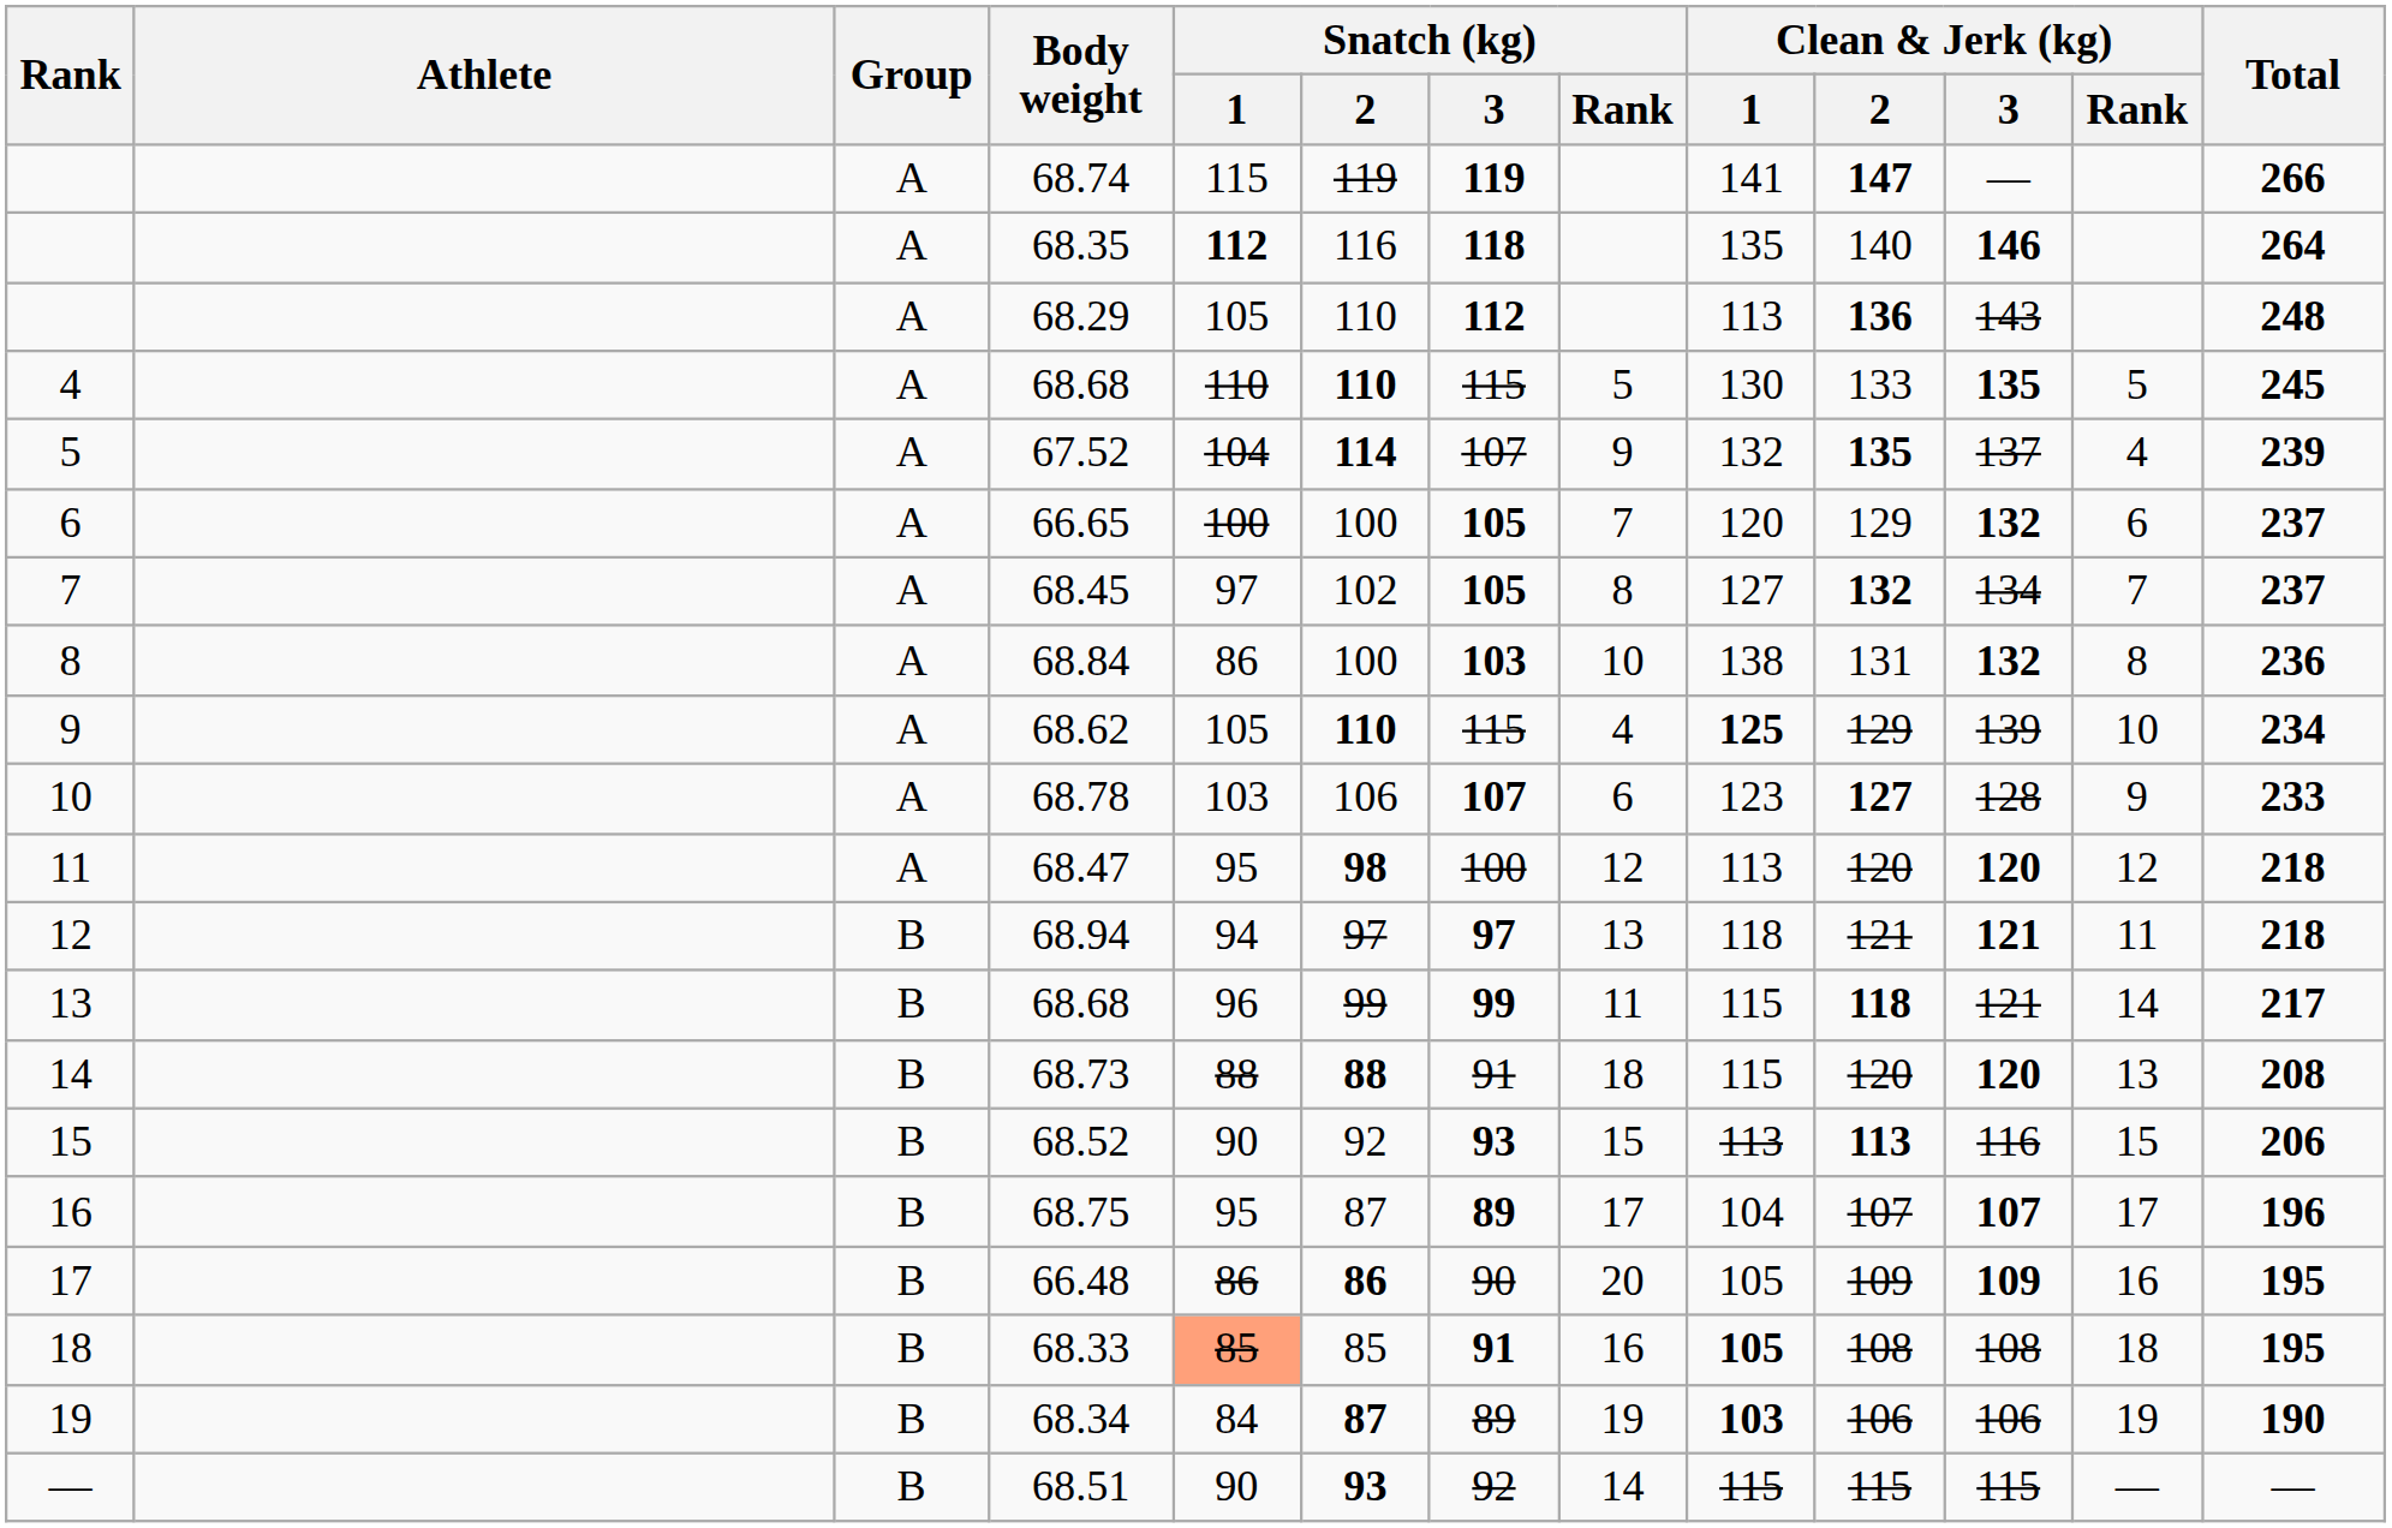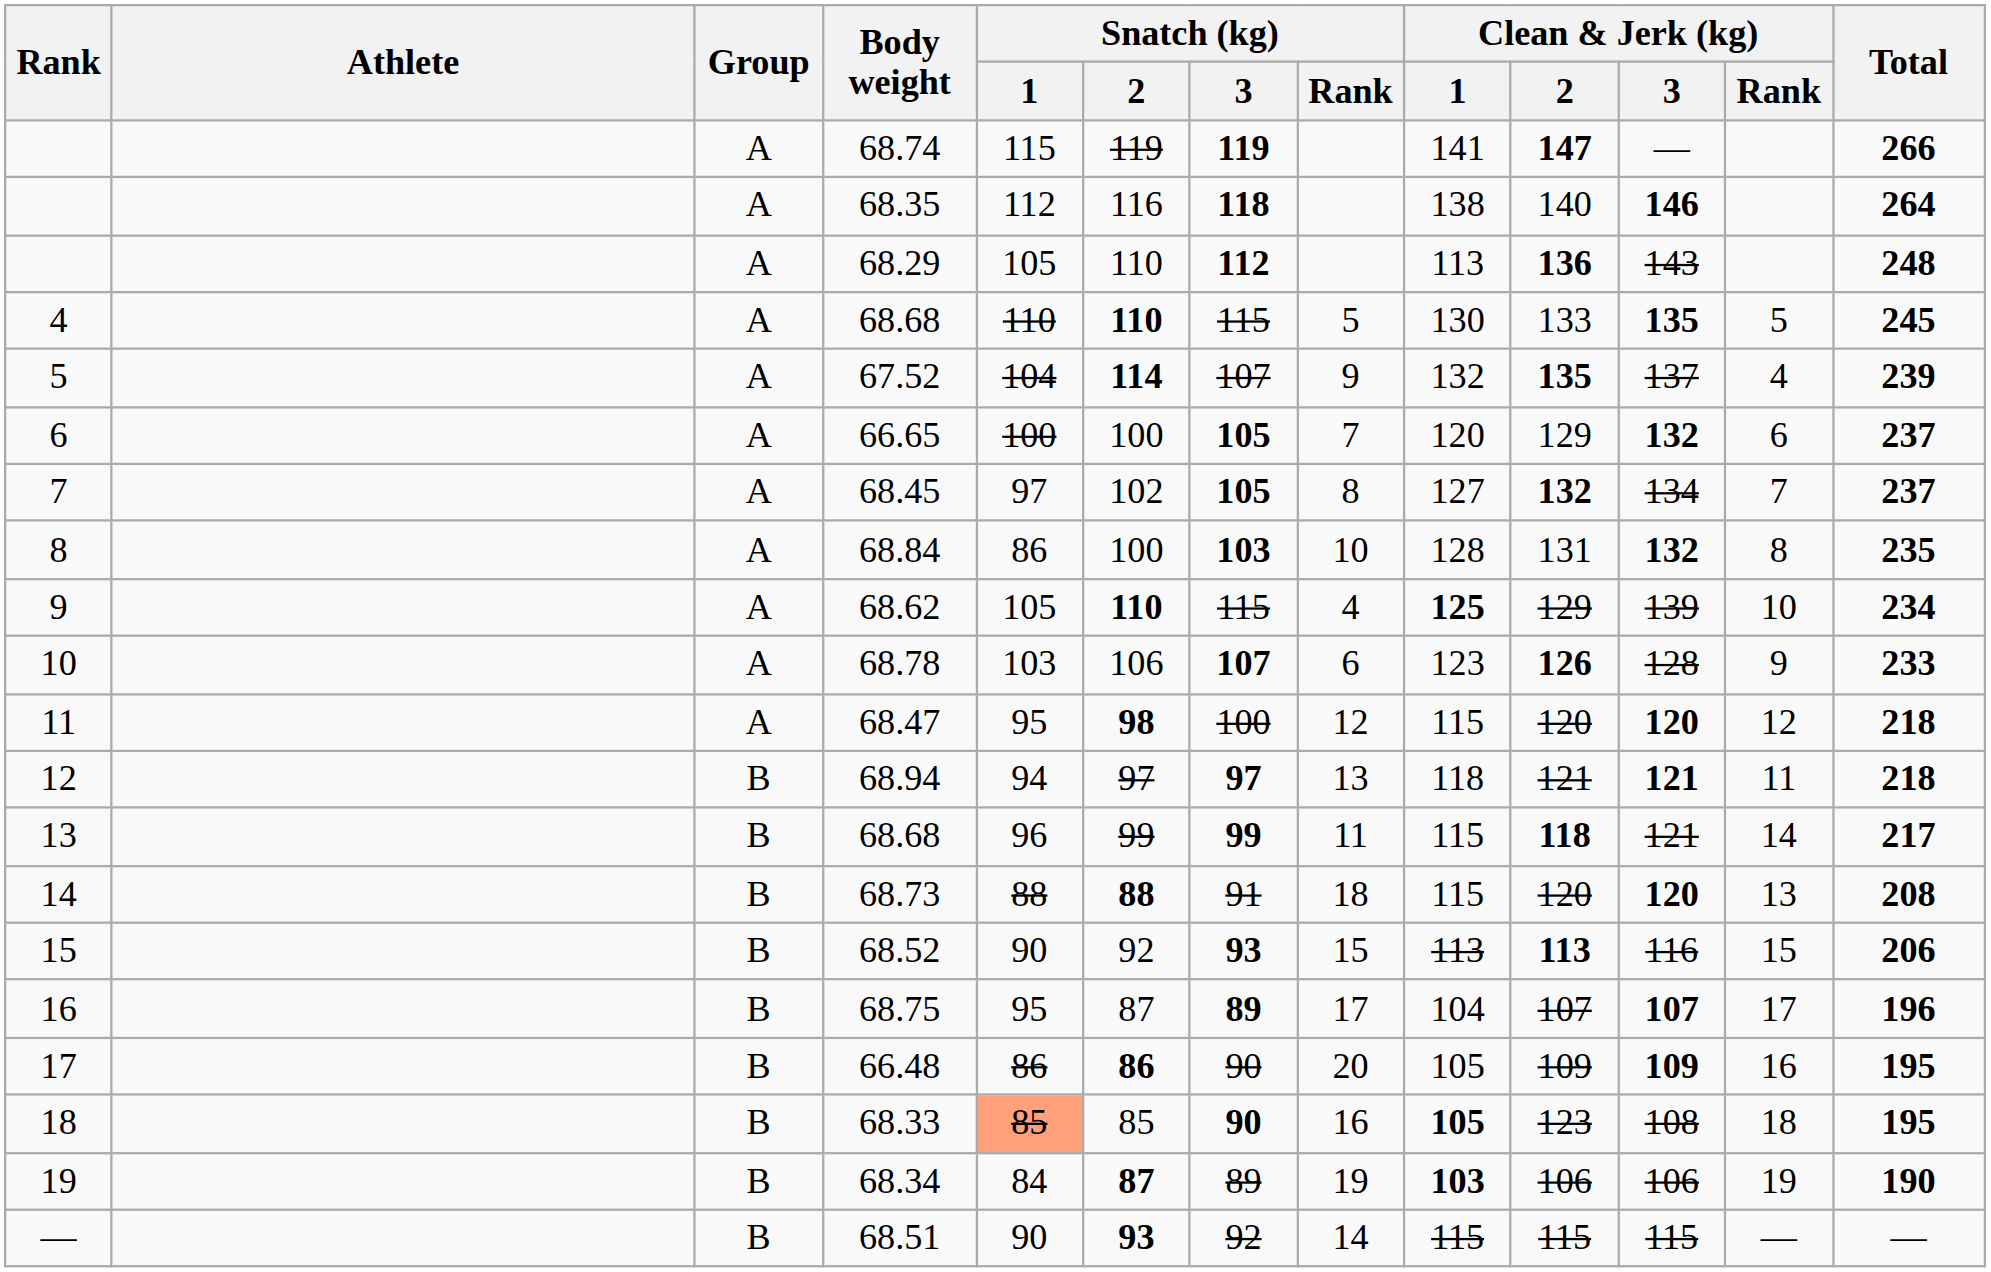 <table class = "wikitable" style="text-align:center;">
 <tr>
 <th rowspan=2 width=40>Rank</th>
 <th rowspan=2 width=250>Athlete</th>
 <th rowspan=2 width=50>Group</th>
 <th rowspan=2 width=60>Body weight</th>
 <th colspan=4>Snatch (kg)</th>
 <th colspan=4>Clean & Jerk (kg)</th>
 <th rowspan=2 width=60>Total</th>
 </tr>
 <tr>
 <th width=40>1</th>
 <th width=40>2</th>
 <th width=40>3</th>
 <th width=40>Rank</th>
 <th width=40>1</th>
 <th width=40>2</th>
 <th width=40>3</th>
 <th width=40>Rank</th>
 </tr>
 <tr>
 <td></td>
 <td align=left></td>
 <td>A</td>
 <td>68.74</td>
 <td>115</td>
 <td><s>119 </s></td>
 <td><strong>119</strong></td>
 <td></td>
 <td>141</td>
 <td><strong>147</strong></td>
 <td>—</td>
 <td></td>
 <td><strong>266</strong></td>
 </tr>
 <tr>
 <td></td>
 <td align=left></td>
 <td>A</td>
 <td>68.35</td>
-<td><strong>112</strong></td>
+<td>112</td>
 <td>116</td>
 <td><strong>118</strong></td>
 <td></td>
-<td>135</td>
+<td>138</td>
 <td>140</td>
 <td><strong>146</strong></td>
 <td></td>
 <td><strong>264</strong></td>
 </tr>
 <tr>
 <td></td>
 <td align=left></td>
 <td>A</td>
 <td>68.29</td>
 <td>105</td>
 <td>110</td>
 <td><strong>112</strong></td>
 <td></td>
 <td>113</td>
 <td><strong>136</strong></td>
 <td><s>143 </s></td>
 <td></td>
 <td><strong>248</strong></td>
 </tr>
 <tr>
 <td>4</td>
 <td align=left></td>
 <td>A</td>
 <td>68.68</td>
 <td><s>110 </s></td>
 <td><strong>110</strong></td>
 <td><s>115 </s></td>
 <td>5</td>
 <td>130</td>
 <td>133</td>
 <td><strong>135</strong></td>
 <td>5</td>
 <td><strong>245</strong></td>
 </tr>
 <tr>
 <td>5</td>
 <td align=left></td>
 <td>A</td>
 <td>67.52</td>
 <td><s>104 </s></td>
 <td><strong>114</strong></td>
 <td><s>107 </s></td>
 <td>9</td>
 <td>132</td>
 <td><strong>135</strong></td>
 <td><s>137 </s></td>
 <td>4</td>
 <td><strong>239</strong></td>
 </tr>
 <tr>
 <td>6</td>
 <td align=left></td>
 <td>A</td>
 <td>66.65</td>
 <td><s>100 </s></td>
 <td>100</td>
 <td><strong>105</strong></td>
 <td>7</td>
 <td>120</td>
 <td>129</td>
 <td><strong>132</strong></td>
 <td>6</td>
 <td><strong>237</strong></td>
 </tr>
 <tr>
 <td>7</td>
 <td align=left></td>
 <td>A</td>
 <td>68.45</td>
 <td>97</td>
 <td>102</td>
 <td><strong>105</strong></td>
 <td>8</td>
 <td>127</td>
 <td><strong>132</strong></td>
 <td><s>134 </s></td>
 <td>7</td>
 <td><strong>237</strong></td>
 </tr>
 <tr>
 <td>8</td>
 <td align=left></td>
 <td>A</td>
 <td>68.84</td>
 <td>86</td>
 <td>100</td>
 <td><strong>103</strong></td>
 <td>10</td>
-<td>138</td>
+<td>128</td>
 <td>131</td>
 <td><strong>132</strong></td>
 <td>8</td>
-<td><strong>236</strong></td>
+<td><strong>235</strong></td>
 </tr>
 <tr>
 <td>9</td>
 <td align=left></td>
 <td>A</td>
 <td>68.62</td>
 <td>105</td>
 <td><strong>110</strong></td>
 <td><s>115 </s></td>
 <td>4</td>
 <td><strong>125</strong></td>
 <td><s>129 </s></td>
 <td><s>139 </s></td>
 <td>10</td>
 <td><strong>234</strong></td>
 </tr>
 <tr>
 <td>10</td>
 <td align=left></td>
 <td>A</td>
 <td>68.78</td>
 <td>103</td>
 <td>106</td>
 <td><strong>107</strong></td>
 <td>6</td>
 <td>123</td>
-<td><strong>127</strong></td>
+<td><strong>126</strong></td>
 <td><s>128 </s></td>
 <td>9</td>
 <td><strong>233</strong></td>
 </tr>
 <tr>
 <td>11</td>
 <td align=left></td>
 <td>A</td>
 <td>68.47</td>
 <td>95</td>
 <td><strong>98</strong></td>
 <td><s>100 </s></td>
 <td>12</td>
-<td>113</td>
+<td>115</td>
 <td><s>120 </s></td>
 <td><strong>120</strong></td>
 <td>12</td>
 <td><strong>218</strong></td>
 </tr>
 <tr>
 <td>12</td>
 <td align=left></td>
 <td>B</td>
 <td>68.94</td>
 <td>94</td>
 <td><s>97 </s></td>
 <td><strong>97</strong></td>
 <td>13</td>
 <td>118</td>
 <td><s>121 </s></td>
 <td><strong>121</strong></td>
 <td>11</td>
 <td><strong>218</strong></td>
 </tr>
 <tr>
 <td>13</td>
 <td align=left></td>
 <td>B</td>
 <td>68.68</td>
 <td>96</td>
 <td><s>99 </s></td>
 <td><strong>99</strong></td>
 <td>11</td>
 <td>115</td>
 <td><strong>118</strong></td>
 <td><s>121 </s></td>
 <td>14</td>
 <td><strong>217</strong></td>
 </tr>
 <tr>
 <td>14</td>
 <td align=left></td>
 <td>B</td>
 <td>68.73</td>
 <td><s>88 </s></td>
 <td><strong>88</strong></td>
 <td><s>91 </s></td>
 <td>18</td>
 <td>115</td>
 <td><s>120 </s></td>
 <td><strong>120</strong></td>
 <td>13</td>
 <td><strong>208</strong></td>
 </tr>
 <tr>
 <td>15</td>
 <td align=left></td>
 <td>B</td>
 <td>68.52</td>
 <td>90</td>
 <td>92</td>
 <td><strong>93</strong></td>
 <td>15</td>
 <td><s>113 </s></td>
 <td><strong>113</strong></td>
 <td><s>116 </s></td>
 <td>15</td>
 <td><strong>206</strong></td>
 </tr>
 <tr>
 <td>16</td>
 <td align=left></td>
 <td>B</td>
 <td>68.75</td>
 <td>95</td>
 <td>87</td>
 <td><strong>89</strong></td>
 <td>17</td>
 <td>104</td>
 <td><s>107 </s></td>
 <td><strong>107</strong></td>
 <td>17</td>
 <td><strong>196</strong></td>
 </tr>
 <tr>
 <td>17</td>
 <td align=left></td>
 <td>B</td>
 <td>66.48</td>
 <td><s>86 </s></td>
 <td><strong>86</strong></td>
 <td><s>90 </s></td>
 <td>20</td>
 <td>105</td>
 <td><s>109 </s></td>
 <td><strong>109</strong></td>
 <td>16</td>
 <td><strong>195</strong></td>
 </tr>
 <tr>
 <td>18</td>
 <td align=left></td>
 <td>B</td>
 <td>68.33</td>
 <td style="background: lightsalmon;"><s>85 </s></td>
 <td>85</td>
-<td><strong>91</strong></td>
+<td><strong>90</strong></td>
 <td>16</td>
 <td><strong>105</strong></td>
-<td><s>108 </s></td>
+<td><s>123 </s></td>
 <td><s>108 </s></td>
 <td>18</td>
 <td><strong>195</strong></td>
 </tr>
 <tr>
 <td>19</td>
 <td align=left></td>
 <td>B</td>
 <td>68.34</td>
 <td>84</td>
 <td><strong>87</strong></td>
 <td><s>89 </s></td>
 <td>19</td>
 <td><strong>103</strong></td>
 <td><s>106 </s></td>
 <td><s>106 </s></td>
 <td>19</td>
 <td><strong>190</strong></td>
 </tr>
 <tr>
 <td>—</td>
 <td align=left></td>
 <td>B</td>
 <td>68.51</td>
 <td>90</td>
 <td><strong>93</strong></td>
 <td><s>92 </s></td>
 <td>14</td>
 <td><s>115 </s></td>
 <td><s>115 </s></td>
 <td><s>115 </s></td>
 <td>—</td>
 <td>—</td>
 </tr>
 </table>
